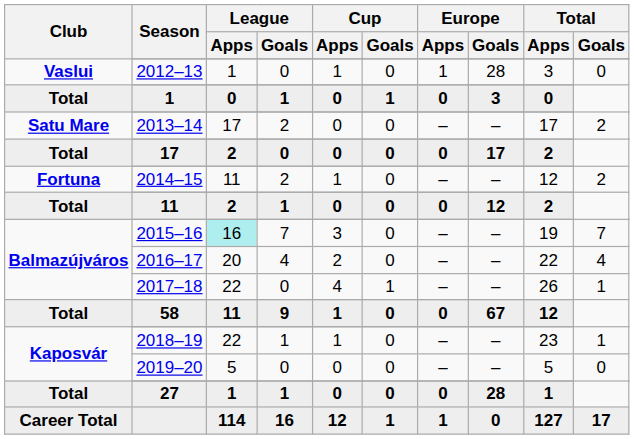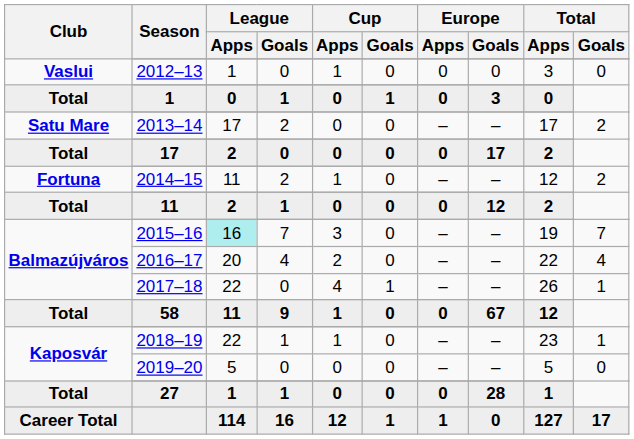 <table class="wikitable" style="font-size:90%; text-align: center;">
 <tr>
 <th rowspan="2">Club</th>
 <th rowspan="2">Season</th>
 <th colspan="2">League</th>
 <th colspan="2">Cup</th>
 <th colspan="2">Europe</th>
 <th colspan="2">Total</th>
 </tr>
 <tr>
 <th>Apps</th>
 <th>Goals</th>
 <th>Apps</th>
 <th>Goals</th>
 <th>Apps</th>
 <th>Goals</th>
 <th>Apps</th>
 <th>Goals</th>
 </tr>
 <tr ||-||-||-|->
 <td rowspan="3" valign="center"><strong><a href='#'>Vaslui</a></strong></td>
 </tr>
 <tr>
 <td><a href='#'>2012–13</a></td>
 <td>1</td>
 <td>0</td>
 <td>1</td>
 <td>0</td>
-<td>1</td>
-<td>28</td>
+<td>0</td>
+<td>0</td>
 <td>3</td>
 <td>0</td>
 </tr>
 <tr>
 </tr>
 <tr style="font-weight:bold; background-color:#eeeeee;">
 <td>Total</td>
 <td>1</td>
 <td>0</td>
 <td>1</td>
 <td>0</td>
 <td>1</td>
 <td>0</td>
 <td>3</td>
 <td>0</td>
 </tr>
 <tr>
 <td rowspan="3" valign="center"><strong><a href='#'>Satu Mare</a></strong></td>
 </tr>
 <tr>
 <td><a href='#'>2013–14</a></td>
 <td>17</td>
 <td>2</td>
 <td>0</td>
 <td>0</td>
 <td>–</td>
 <td>–</td>
 <td>17</td>
 <td>2</td>
 </tr>
 <tr>
 </tr>
 <tr style="font-weight:bold; background-color:#eeeeee;">
 <td>Total</td>
 <td>17</td>
 <td>2</td>
 <td>0</td>
 <td>0</td>
 <td>0</td>
 <td>0</td>
 <td>17</td>
 <td>2</td>
 </tr>
 <tr>
 <td rowspan="3" valign="center"><strong><a href='#'>Fortuna</a></strong></td>
 </tr>
 <tr>
 <td><a href='#'>2014–15</a></td>
 <td>11</td>
 <td>2</td>
 <td>1</td>
 <td>0</td>
 <td>–</td>
 <td>–</td>
 <td>12</td>
 <td>2</td>
 </tr>
 <tr>
 </tr>
 <tr style="font-weight:bold; background-color:#eeeeee;">
 <td>Total</td>
 <td>11</td>
 <td>2</td>
 <td>1</td>
 <td>0</td>
 <td>0</td>
 <td>0</td>
 <td>12</td>
 <td>2</td>
 </tr>
 <tr>
 <td rowspan="5" valign="center"><strong><a href='#'>Balmazújváros</a></strong></td>
 </tr>
 <tr>
 <td><a href='#'>2015–16</a></td>
 <td style="background: paleturquoise;">16</td>
 <td>7</td>
 <td>3</td>
 <td>0</td>
 <td>–</td>
 <td>–</td>
 <td>19</td>
 <td>7</td>
 </tr>
 <tr>
 <td><a href='#'>2016–17</a></td>
 <td>20</td>
 <td>4</td>
 <td>2</td>
 <td>0</td>
 <td>–</td>
 <td>–</td>
 <td>22</td>
 <td>4</td>
 </tr>
 <tr>
 <td><a href='#'>2017–18</a></td>
 <td>22</td>
 <td>0</td>
 <td>4</td>
 <td>1</td>
 <td>–</td>
 <td>–</td>
 <td>26</td>
 <td>1</td>
 </tr>
 <tr>
 </tr>
 <tr style="font-weight:bold; background-color:#eeeeee;">
 <td>Total</td>
 <td>58</td>
 <td>11</td>
 <td>9</td>
 <td>1</td>
 <td>0</td>
 <td>0</td>
 <td>67</td>
 <td>12</td>
 </tr>
 <tr>
 <td rowspan="4" valign="center"><strong><a href='#'>Kaposvár</a></strong></td>
 </tr>
 <tr>
 <td><a href='#'>2018–19</a></td>
 <td>22</td>
 <td>1</td>
 <td>1</td>
 <td>0</td>
 <td>–</td>
 <td>–</td>
 <td>23</td>
 <td>1</td>
 </tr>
 <tr>
 <td><a href='#'>2019–20</a></td>
 <td>5</td>
 <td>0</td>
 <td>0</td>
 <td>0</td>
 <td>–</td>
 <td>–</td>
 <td>5</td>
 <td>0</td>
 </tr>
 <tr>
 </tr>
 <tr style="font-weight:bold; background-color:#eeeeee;">
 <td>Total</td>
 <td>27</td>
 <td>1</td>
 <td>1</td>
 <td>0</td>
 <td>0</td>
 <td>0</td>
 <td>28</td>
 <td>1</td>
 </tr>
 <tr style="font-weight:bold; background-color:#eeeeee;">
 <td rowspan="1" valign="top"><strong>Career Total</strong></td>
 <td></td>
 <td><strong>114</strong></td>
 <td><strong>16</strong></td>
 <td><strong>12</strong></td>
 <td><strong>1</strong></td>
 <td><strong>1</strong></td>
 <td><strong>0</strong></td>
 <td><strong>127</strong></td>
 <td><strong>17</strong></td>
 </tr>
 </table>
